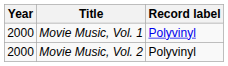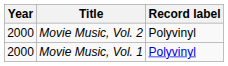 <table class="wikitable">
 <tr>
 <th>Year</th>
 <th>Title</th>
 <th>Record label</th>
 </tr>
 <tr>
 <td>2000</td>
+<td><em>Movie Music, Vol. 2</em></td>
+<td>Polyvinyl</td>
+</tr>
+<tr>
+<td>2000</td>
 <td><em>Movie Music, Vol. 1</em></td>
 <td><a href='#'>Polyvinyl</a></td>
 </tr>
-<tr>
-<td>2000</td>
-<td><em>Movie Music, Vol. 2</em></td>
-<td>Polyvinyl</td>
-</tr>
 </table>
